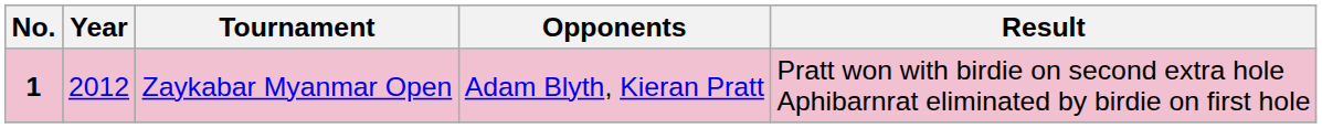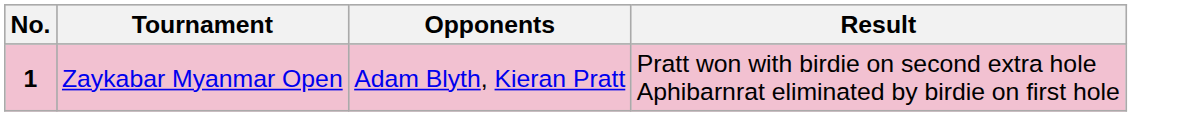 <table class="wikitable" style="font-size:95%;">
 <tr>
 <th>No.</th>
-<th>Year</th>
 <th>Tournament</th>
 <th>Opponents</th>
 <th>Result</th>
 </tr>
 <tr style="background:#F2C1D1;">
 <td align=center><strong>1</strong></td>
-<td><a href='#'>2012</a></td>
 <td><a href='#'>Zaykabar Myanmar Open</a></td>
 <td> <a href='#'>Adam Blyth</a>,  <a href='#'>Kieran Pratt</a></td>
 <td>Pratt won with birdie on second extra hole<br>Aphibarnrat eliminated by birdie on first hole</td>
 </tr>
 </table>
